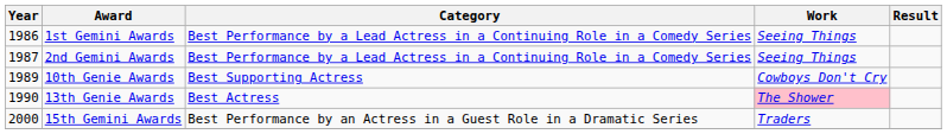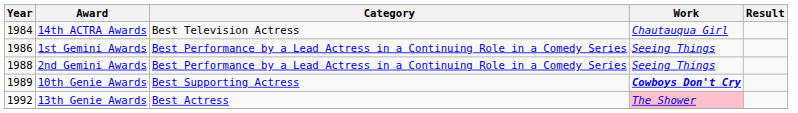 <table class="wikitable sortable plainrowheaders">
 <tr>
 <th>Year</th>
 <th>Award</th>
 <th>Category</th>
 <th>Work</th>
 <th>Result</th>
 </tr>
 <tr>
+<td>1984</td>
+<td><a href='#'>14th ACTRA Awards</a></td>
+<td>Best Television Actress</td>
+<td><em><a href='#'>Chautauqua Girl</a></em></td>
+<td></td>
+</tr>
+<tr>
 <td>1986</td>
 <td><a href='#'>1st Gemini Awards</a></td>
 <td><a href='#'>Best Performance by a Lead Actress in a Continuing Role in a Comedy Series</a></td>
 <td><em><a href='#'>Seeing Things</a></em></td>
 <td></td>
 </tr>
 <tr>
-<td>1987</td>
+<td>1988</td>
 <td><a href='#'>2nd Gemini Awards</a></td>
 <td><a href='#'>Best Performance by a Lead Actress in a Continuing Role in a Comedy Series</a></td>
 <td><em><a href='#'>Seeing Things</a></em></td>
 <td></td>
 </tr>
 <tr>
 <td>1989</td>
 <td><a href='#'>10th Genie Awards</a></td>
 <td><a href='#'>Best Supporting Actress</a></td>
-<td><em><a href='#'>Cowboys Don't Cry</a></em></td>
+<td><strong><em><a href='#'>Cowboys Don't Cry</a></em></strong></td>
 <td></td>
 </tr>
 <tr>
-<td>1990</td>
+<td>1992</td>
 <td><a href='#'>13th Genie Awards</a></td>
 <td><a href='#'>Best Actress</a></td>
 <td style="background: pink;"><em><a href='#'>The Shower</a></em></td>
 <td></td>
 </tr>
 <tr>
-<td>2000</td>
-<td><a href='#'>15th Gemini Awards</a></td>
-<td>Best Performance by an Actress in a Guest Role in a Dramatic Series</td>
-<td><em><a href='#'>Traders</a></em></td>
-<td></td>
-</tr>
-<tr>
 </tr>
 </table>
